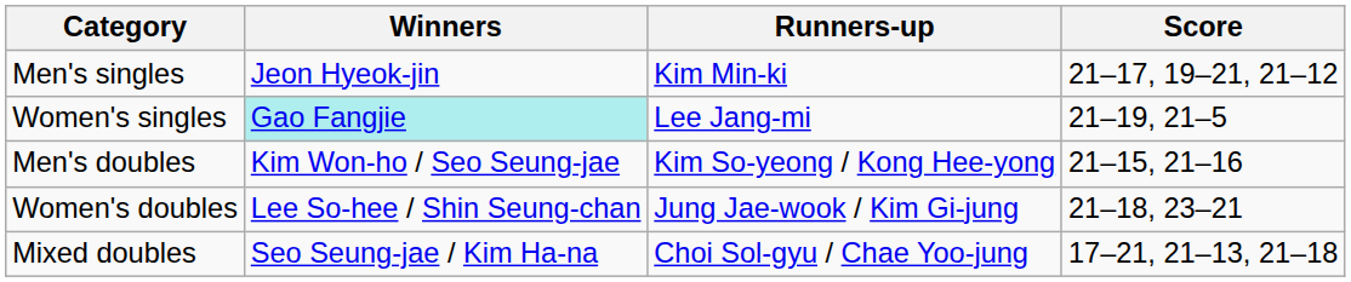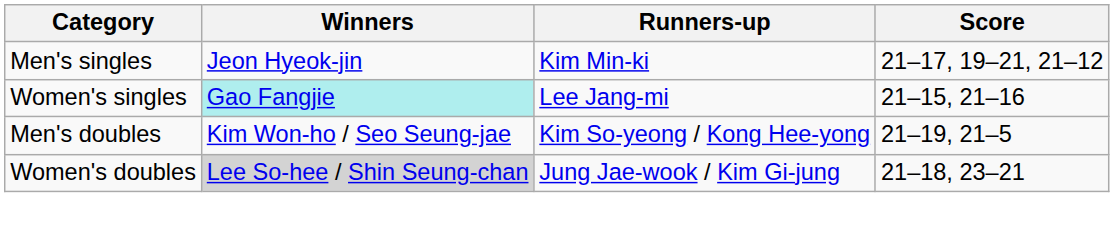 <table class=wikitable style="white-space:nowrap;">
 <tr>
 <th>Category</th>
 <th>Winners</th>
 <th>Runners-up</th>
 <th>Score</th>
 </tr>
 <tr>
 <td>Men's singles</td>
 <td> <a href='#'>Jeon Hyeok-jin</a></td>
 <td> <a href='#'>Kim Min-ki</a></td>
 <td>21–17, 19–21, 21–12</td>
 </tr>
 <tr>
 <td>Women's singles</td>
 <td style="background: paleturquoise;"> <a href='#'>Gao Fangjie</a></td>
 <td> <a href='#'>Lee Jang-mi</a></td>
-<td>21–19, 21–5</td>
+<td>21–15, 21–16</td>
 </tr>
 <tr>
 <td>Men's doubles</td>
 <td> <a href='#'>Kim Won-ho</a> / <a href='#'>Seo Seung-jae</a></td>
 <td> <a href='#'>Kim So-yeong</a> / <a href='#'>Kong Hee-yong</a></td>
-<td>21–15, 21–16</td>
+<td>21–19, 21–5</td>
 </tr>
 <tr>
 <td>Women's doubles</td>
-<td> <a href='#'>Lee So-hee</a> / <a href='#'>Shin Seung-chan</a></td>
+<td style="background: lightgrey;"> <a href='#'>Lee So-hee</a> / <a href='#'>Shin Seung-chan</a></td>
 <td> <a href='#'>Jung Jae-wook</a> / <a href='#'>Kim Gi-jung</a></td>
 <td>21–18, 23–21</td>
 </tr>
-<tr>
-<td>Mixed doubles</td>
-<td> <a href='#'>Seo Seung-jae</a> / <a href='#'>Kim Ha-na</a></td>
-<td> <a href='#'>Choi Sol-gyu</a> / <a href='#'>Chae Yoo-jung</a></td>
-<td>17–21, 21–13, 21–18</td>
-</tr>
 </table>
